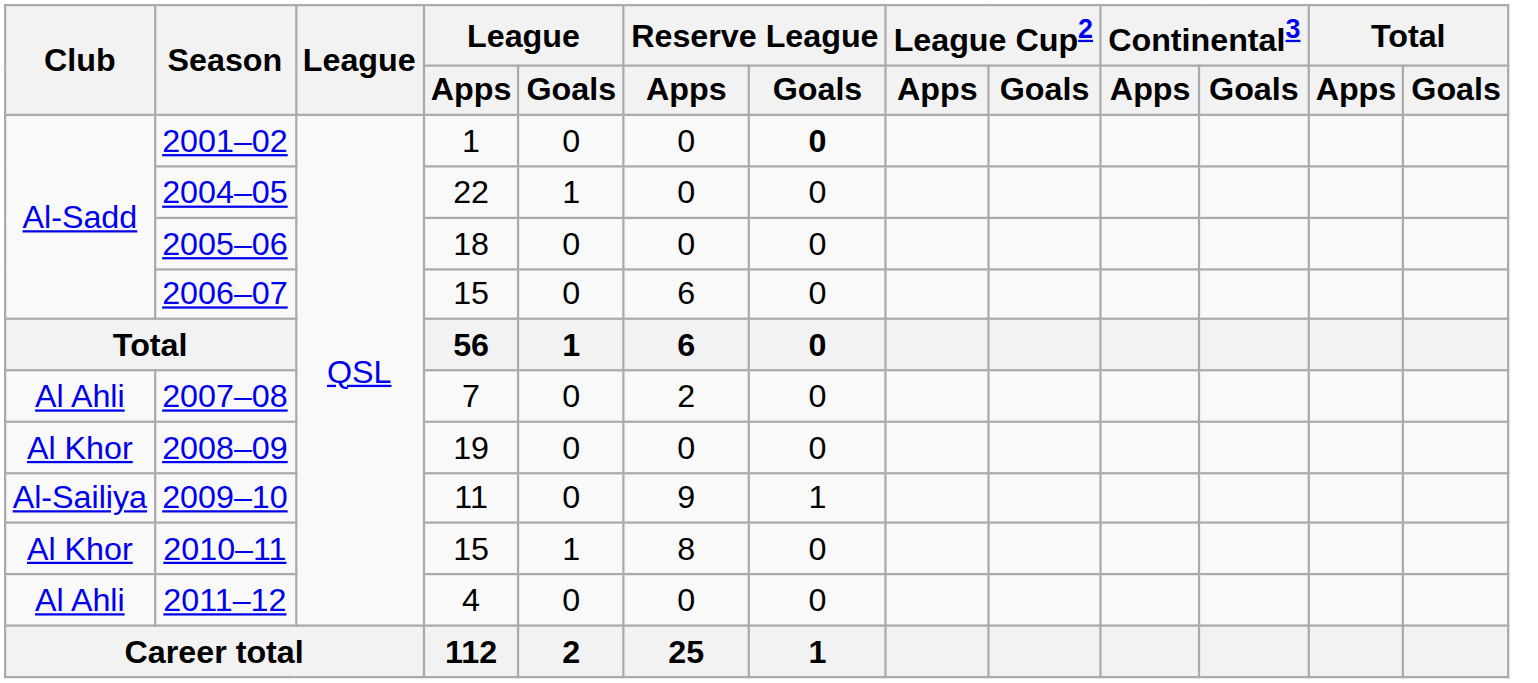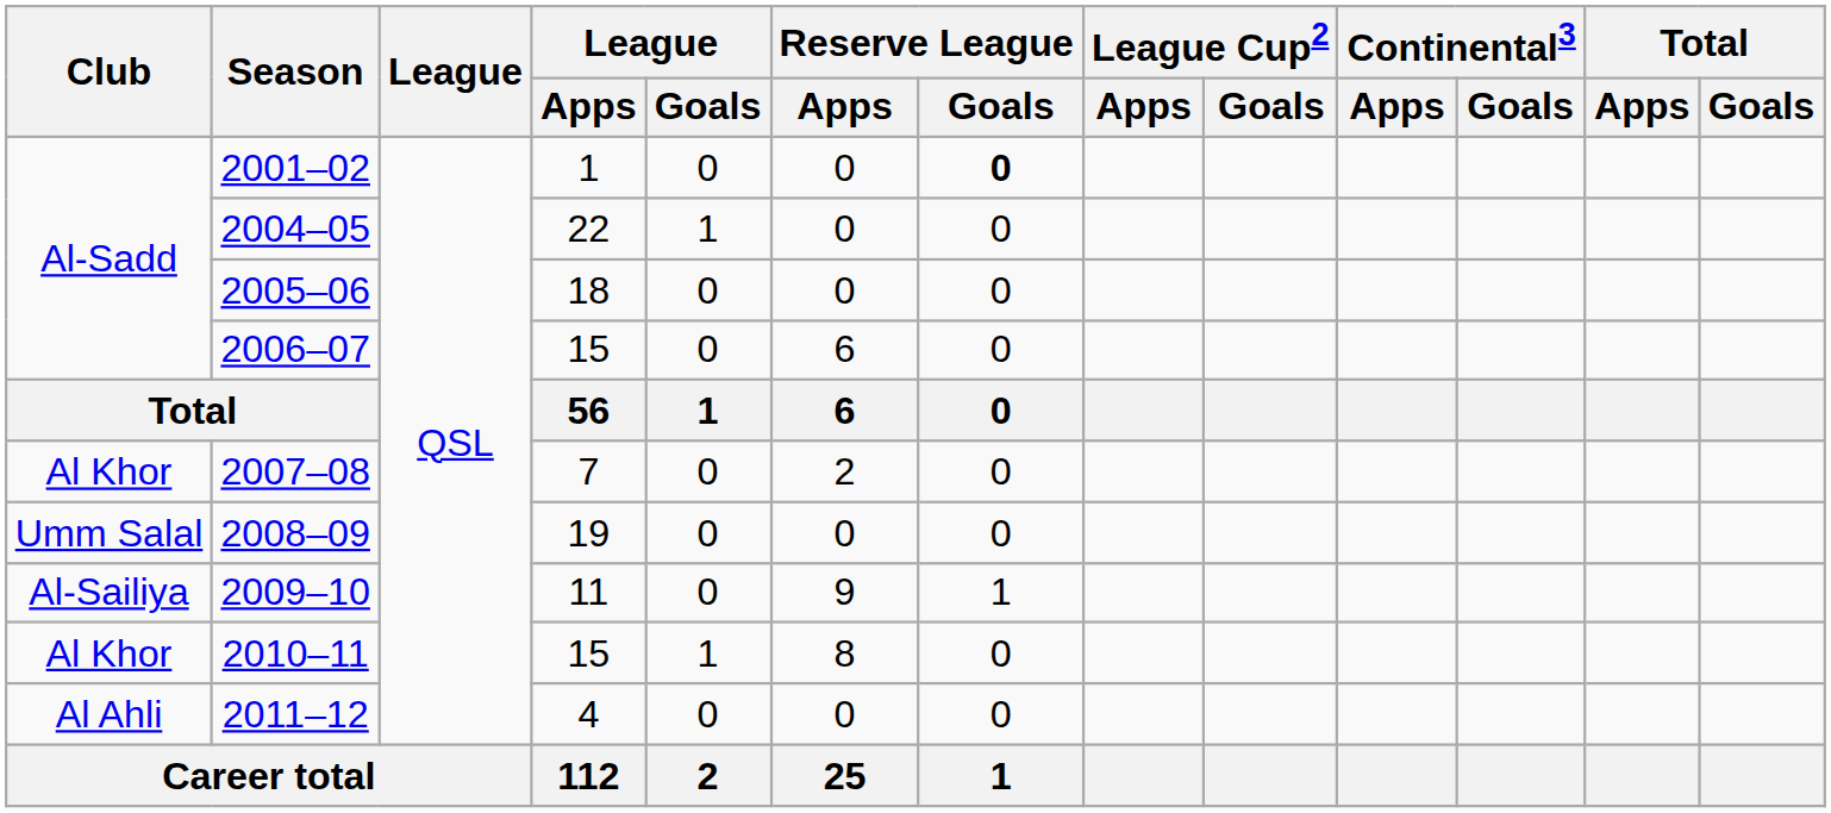 <table class="wikitable" style="font-size:90%; text-align:center;">
 <tr>
 <th rowspan="2">Club</th>
 <th rowspan="2">Season</th>
 <th rowspan="2">League</th>
 <th colspan="2">League</th>
 <th colspan="2">Reserve League</th>
 <th colspan="2">League Cup<sup><a href='#'>2</a></sup></th>
 <th colspan="2">Continental<sup><a href='#'>3</a></sup></th>
 <th colspan="2">Total</th>
 </tr>
 <tr>
 <th>Apps</th>
 <th>Goals</th>
 <th>Apps</th>
 <th>Goals</th>
 <th>Apps</th>
 <th>Goals</th>
 <th>Apps</th>
 <th>Goals</th>
 <th>Apps</th>
 <th>Goals</th>
 </tr>
 <tr>
 <td rowspan="4"><a href='#'>Al-Sadd</a></td>
 <td><a href='#'>2001–02</a></td>
 <td rowspan="10" valign="center"><a href='#'>QSL</a></td>
 <td>1</td>
 <td>0</td>
 <td>0</td>
 <td><strong>0</strong></td>
 <td></td>
 <td></td>
 <td></td>
 <td></td>
 <td></td>
 <td></td>
 </tr>
 <tr>
 <td><a href='#'>2004–05</a></td>
 <td>22</td>
 <td>1</td>
 <td>0</td>
 <td>0</td>
 <td></td>
 <td></td>
 <td></td>
 <td></td>
 <td></td>
 <td></td>
 </tr>
 <tr>
 <td><a href='#'>2005–06</a></td>
 <td>18</td>
 <td>0</td>
 <td>0</td>
 <td>0</td>
 <td></td>
 <td></td>
 <td></td>
 <td></td>
 <td></td>
 <td></td>
 </tr>
 <tr>
 <td><a href='#'>2006–07</a></td>
 <td>15</td>
 <td>0</td>
 <td>6</td>
 <td>0</td>
 <td></td>
 <td></td>
 <td></td>
 <td></td>
 <td></td>
 <td></td>
 </tr>
 <tr>
 <th colspan="2">Total</th>
 <th>56</th>
 <th>1</th>
 <th>6</th>
 <th>0</th>
 <th></th>
 <th></th>
 <th></th>
 <th></th>
 <th></th>
 <th></th>
 </tr>
 <tr>
-<td rowspan="1"><a href='#'>Al Ahli</a></td>
+<td rowspan="1"><a href='#'>Al Khor</a></td>
 <td><a href='#'>2007–08</a></td>
 <td>7</td>
 <td>0</td>
 <td>2</td>
 <td>0</td>
 <td></td>
 <td></td>
 <td></td>
 <td></td>
 <td></td>
 <td></td>
 </tr>
 <tr>
-<td rowspan="1"><a href='#'>Al Khor</a></td>
+<td rowspan="1"><a href='#'>Umm Salal</a></td>
 <td><a href='#'>2008–09</a></td>
 <td>19</td>
 <td>0</td>
 <td>0</td>
 <td>0</td>
 <td></td>
 <td></td>
 <td></td>
 <td></td>
 <td></td>
 <td></td>
 </tr>
 <tr>
 <td rowspan="1"><a href='#'>Al-Sailiya</a></td>
 <td><a href='#'>2009–10</a></td>
 <td>11</td>
 <td>0</td>
 <td>9</td>
 <td>1</td>
 <td></td>
 <td></td>
 <td></td>
 <td></td>
 <td></td>
 <td></td>
 </tr>
 <tr>
 <td rowspan="1"><a href='#'>Al Khor</a></td>
 <td><a href='#'>2010–11</a></td>
 <td>15</td>
 <td>1</td>
 <td>8</td>
 <td>0</td>
 <td></td>
 <td></td>
 <td></td>
 <td></td>
 <td></td>
 <td></td>
 </tr>
 <tr>
 <td rowspan="1"><a href='#'>Al Ahli</a></td>
 <td><a href='#'>2011–12</a></td>
 <td>4</td>
 <td>0</td>
 <td>0</td>
 <td>0</td>
 <td></td>
 <td></td>
 <td></td>
 <td></td>
 <td></td>
 <td></td>
 </tr>
 <tr>
 <th colspan="3">Career total</th>
 <th>112</th>
 <th>2</th>
 <th>25</th>
 <th>1</th>
 <th></th>
 <th></th>
 <th></th>
 <th></th>
 <th></th>
 <th></th>
 </tr>
 </table>
